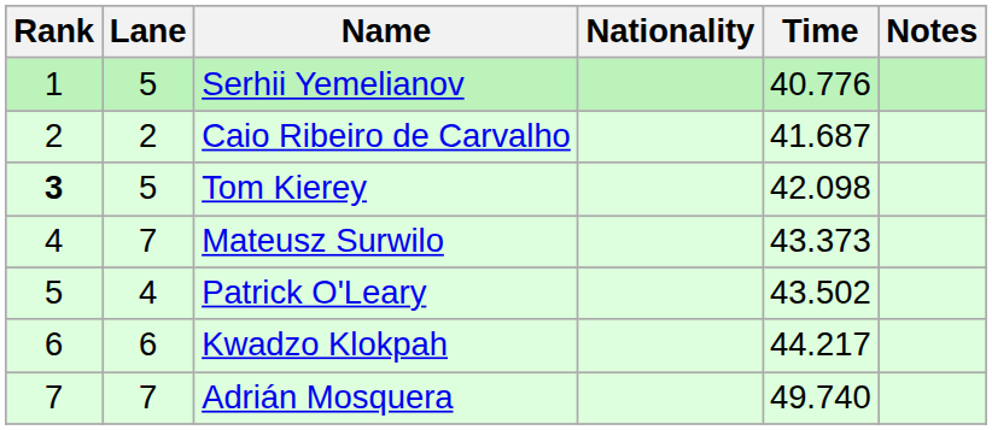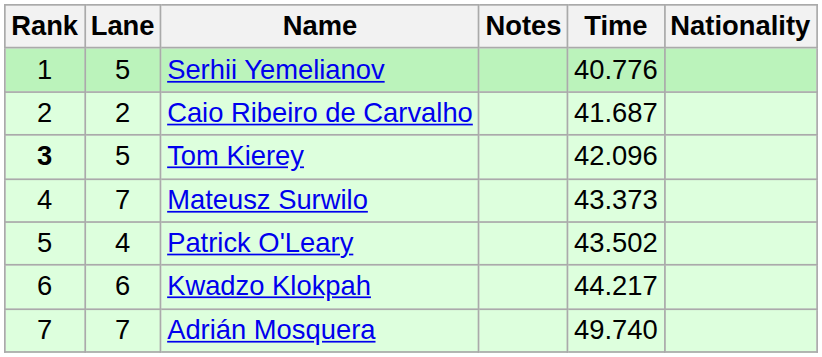 <table class="wikitable" style="text-align:center;">
 <tr>
 <th>Rank</th>
 <th>Lane</th>
 <th>Name</th>
+<th>Notes</th>
+<th>Time</th>
 <th>Nationality</th>
-<th>Time</th>
-<th>Notes</th>
 </tr>
 <tr bgcolor=bbf3bb>
 <td>1</td>
 <td>5</td>
 <td align=left><a href='#'>Serhii Yemelianov</a></td>
+<td></td>
+<td>40.776</td>
 <td align=left></td>
-<td>40.776</td>
-<td></td>
 </tr>
 <tr bgcolor=ddffdd>
 <td>2</td>
 <td>2</td>
 <td align=left><a href='#'>Caio Ribeiro de Carvalho</a></td>
+<td></td>
+<td>41.687</td>
 <td align=left></td>
-<td>41.687</td>
-<td></td>
 </tr>
 <tr bgcolor=ddffdd>
 <td><strong>3</strong></td>
 <td>5</td>
 <td align=left><a href='#'>Tom Kierey</a></td>
+<td></td>
+<td>42.096</td>
 <td align=left></td>
-<td>42.098</td>
-<td></td>
 </tr>
 <tr bgcolor=ddffdd>
 <td>4</td>
 <td>7</td>
 <td align=left><a href='#'>Mateusz Surwilo</a></td>
+<td></td>
+<td>43.373</td>
 <td align=left></td>
-<td>43.373</td>
-<td></td>
 </tr>
 <tr bgcolor=ddffdd>
 <td>5</td>
 <td>4</td>
 <td align=left><a href='#'>Patrick O'Leary</a></td>
+<td></td>
+<td>43.502</td>
 <td align=left></td>
-<td>43.502</td>
-<td></td>
 </tr>
 <tr bgcolor=ddffdd>
 <td>6</td>
 <td>6</td>
 <td align=left><a href='#'>Kwadzo Klokpah</a></td>
+<td></td>
+<td>44.217</td>
 <td align=left></td>
-<td>44.217</td>
-<td></td>
 </tr>
 <tr bgcolor=ddffdd>
 <td>7</td>
 <td>7</td>
 <td align=left><a href='#'>Adrián Mosquera</a></td>
+<td></td>
+<td>49.740</td>
 <td align=left></td>
-<td>49.740</td>
-<td></td>
 </tr>
 </table>
